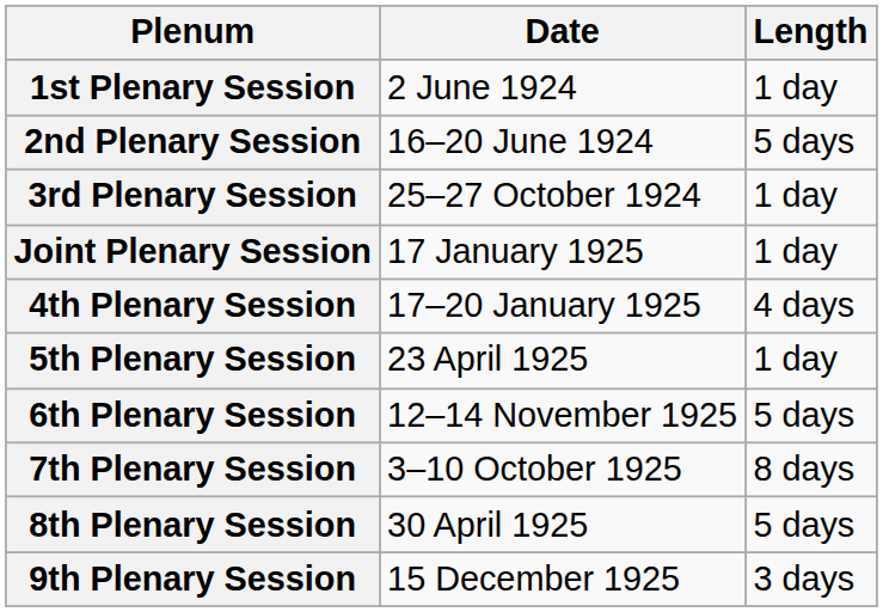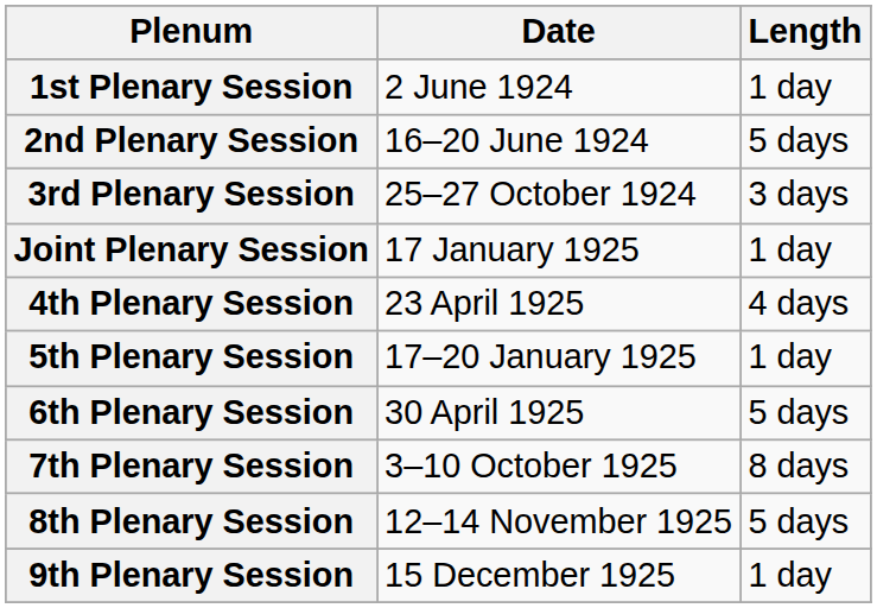 <table class="wikitable sortable plainrowheaders">
 <tr>
 <th scope="col">Plenum</th>
 <th scope="col">Date</th>
 <th scope="col">Length</th>
 </tr>
 <tr>
 <th scope="row">1st Plenary Session</th>
 <td data-sort-value="1">2 June 1924</td>
 <td>1 day</td>
 </tr>
 <tr>
 <th scope="row">2nd Plenary Session</th>
 <td data-sort-value="2">16–20 June 1924</td>
 <td>5 days</td>
 </tr>
 <tr>
 <th scope="row">3rd Plenary Session</th>
 <td data-sort-value="3">25–27 October 1924</td>
-<td>1 day</td>
+<td>3 days</td>
 </tr>
 <tr>
 <th scope="row">Joint Plenary Session</th>
 <td data-sort-value="4">17 January 1925</td>
 <td>1 day</td>
 </tr>
 <tr>
 <th scope="row">4th Plenary Session</th>
-<td data-sort-value="5">17–20 January 1925</td>
+<td data-sort-value="6">23 April 1925</td>
 <td>4 days</td>
 </tr>
 <tr>
 <th scope="row">5th Plenary Session</th>
-<td data-sort-value="6">23 April 1925</td>
+<td data-sort-value="5">17–20 January 1925</td>
 <td>1 day</td>
 </tr>
 <tr>
 <th scope="row">6th Plenary Session</th>
-<td data-sort-value="9">12–14 November 1925</td>
+<td data-sort-value="7">30 April 1925</td>
 <td>5 days</td>
 </tr>
 <tr>
 <th scope="row">7th Plenary Session</th>
 <td data-sort-value="8">3–10 October 1925</td>
 <td>8 days</td>
 </tr>
 <tr>
 <th scope="row">8th Plenary Session</th>
-<td data-sort-value="7">30 April 1925</td>
+<td data-sort-value="9">12–14 November 1925</td>
 <td>5 days</td>
 </tr>
 <tr>
 <th scope="row">9th Plenary Session</th>
 <td data-sort-value="10">15 December 1925</td>
-<td>3 days</td>
+<td>1 day</td>
 </tr>
 </table>
